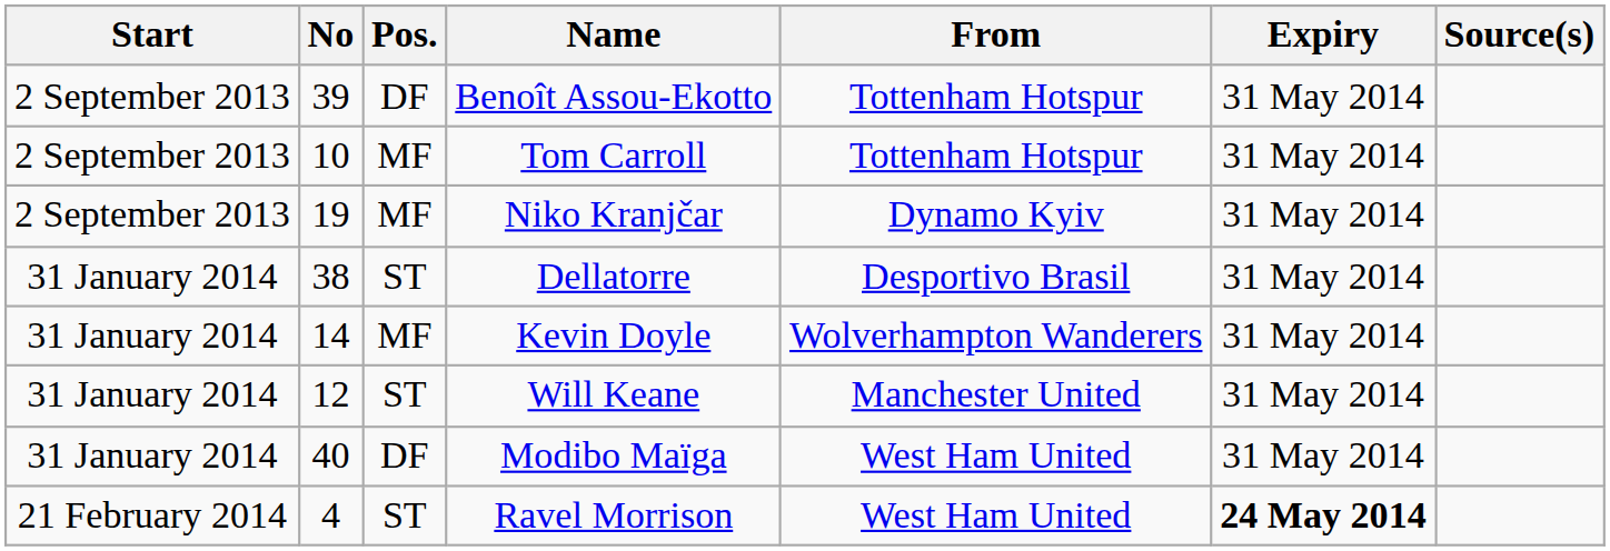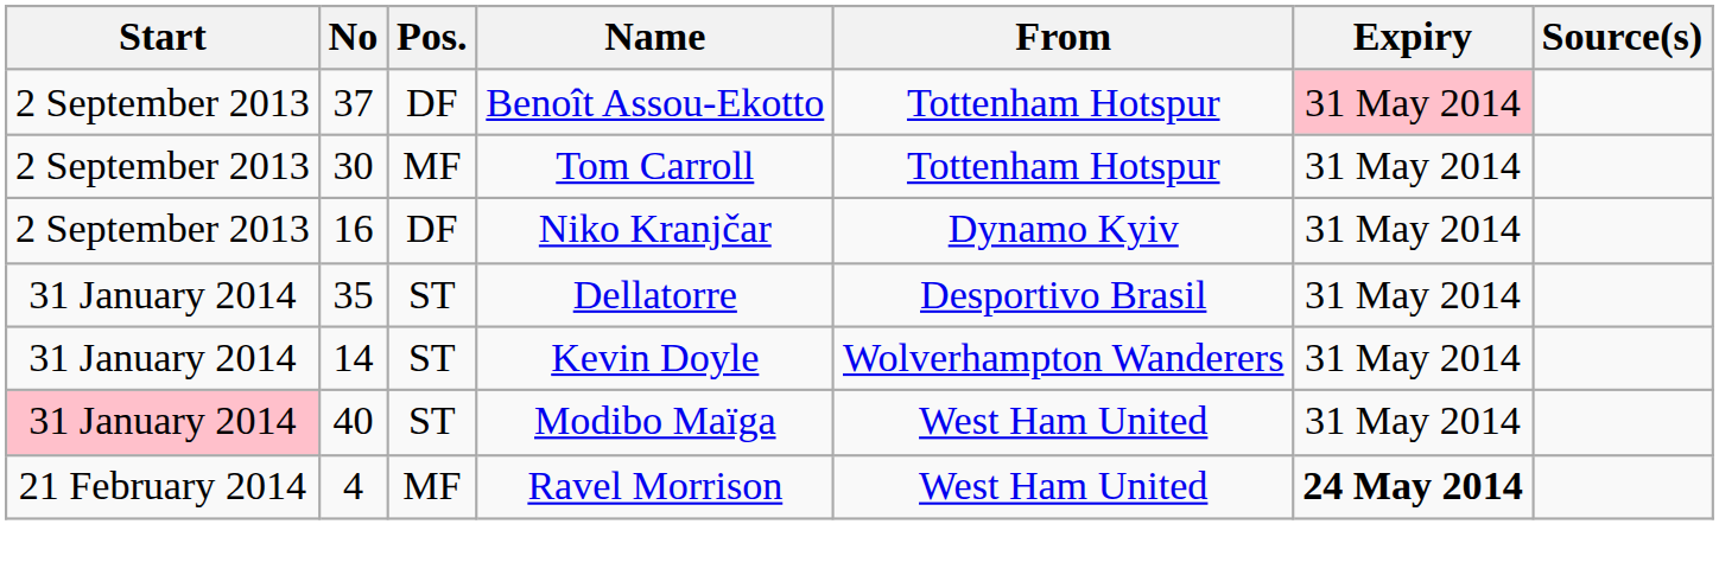 <table class="wikitable" style="text-align:center">
 <tr>
 <th>Start</th>
 <th>No</th>
 <th>Pos.</th>
 <th>Name</th>
 <th>From</th>
 <th>Expiry</th>
 <th>Source(s)</th>
 </tr>
 <tr>
 <td>2 September 2013</td>
-<td>39</td>
+<td>37</td>
 <td>DF</td>
 <td> <a href='#'>Benoît Assou-Ekotto</a></td>
 <td> <a href='#'>Tottenham Hotspur</a></td>
-<td>31 May 2014</td>
+<td style="background: pink;">31 May 2014</td>
 <td></td>
 </tr>
 <tr>
 <td>2 September 2013</td>
-<td>10</td>
+<td>30</td>
 <td>MF</td>
 <td> <a href='#'>Tom Carroll</a></td>
 <td> <a href='#'>Tottenham Hotspur</a></td>
 <td>31 May 2014</td>
 <td></td>
 </tr>
 <tr>
 <td>2 September 2013</td>
-<td>19</td>
-<td>MF</td>
+<td>16</td>
+<td>DF</td>
 <td> <a href='#'>Niko Kranjčar</a></td>
 <td> <a href='#'>Dynamo Kyiv</a></td>
 <td>31 May 2014</td>
 <td></td>
 </tr>
 <tr>
 <td>31 January 2014</td>
-<td>38</td>
+<td>35</td>
 <td>ST</td>
 <td> <a href='#'>Dellatorre</a></td>
 <td> <a href='#'>Desportivo Brasil</a></td>
 <td>31 May 2014</td>
 <td></td>
 </tr>
 <tr>
 <td>31 January 2014</td>
 <td>14</td>
-<td>MF</td>
+<td>ST</td>
 <td> <a href='#'>Kevin Doyle</a></td>
 <td> <a href='#'>Wolverhampton Wanderers</a></td>
 <td>31 May 2014</td>
 <td></td>
 </tr>
 <tr>
-<td>31 January 2014</td>
-<td>12</td>
+<td style="background: pink;">31 January 2014</td>
+<td>40</td>
 <td>ST</td>
-<td> <a href='#'>Will Keane</a></td>
-<td> <a href='#'>Manchester United</a></td>
-<td>31 May 2014</td>
-<td></td>
-</tr>
-<tr>
-<td>31 January 2014</td>
-<td>40</td>
-<td>DF</td>
 <td> <a href='#'>Modibo Maïga</a></td>
 <td> <a href='#'>West Ham United</a></td>
 <td>31 May 2014</td>
 <td></td>
 </tr>
 <tr>
 <td>21 February 2014</td>
 <td>4</td>
-<td>ST</td>
+<td>MF</td>
 <td> <a href='#'>Ravel Morrison</a></td>
 <td> <a href='#'>West Ham United</a></td>
 <td><strong>24 May 2014</strong></td>
 <td></td>
 </tr>
 </table>
